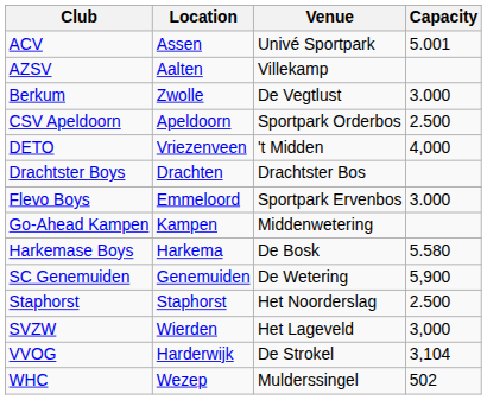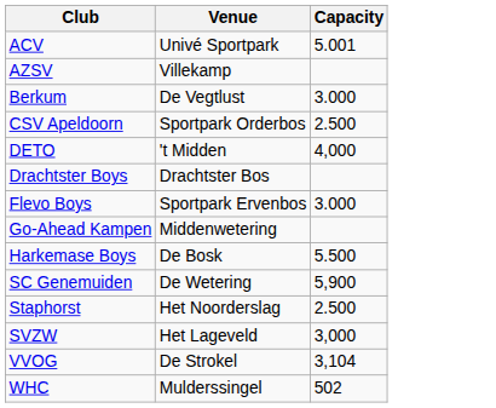 <table class="wikitable sortable">
 <tr>
 <th>Club</th>
-<th>Location</th>
 <th>Venue</th>
 <th>Capacity</th>
 </tr>
 <tr>
 <td><a href='#'>ACV</a></td>
-<td><a href='#'>Assen</a></td>
 <td>Univé Sportpark</td>
 <td>5.001</td>
 </tr>
 <tr>
 <td><a href='#'>AZSV</a></td>
-<td><a href='#'>Aalten</a></td>
 <td>Villekamp</td>
 <td></td>
 </tr>
 <tr>
 <td><a href='#'>Berkum</a></td>
-<td><a href='#'>Zwolle</a></td>
 <td>De Vegtlust</td>
 <td>3.000</td>
 </tr>
 <tr>
 <td><a href='#'>CSV Apeldoorn</a></td>
-<td><a href='#'>Apeldoorn</a></td>
 <td>Sportpark Orderbos</td>
 <td>2.500</td>
 </tr>
 <tr>
 <td><a href='#'>DETO</a></td>
-<td><a href='#'>Vriezenveen</a></td>
 <td>'t Midden</td>
 <td>4,000</td>
 </tr>
 <tr>
 <td><a href='#'>Drachtster Boys</a></td>
-<td><a href='#'>Drachten</a></td>
 <td>Drachtster Bos</td>
 <td></td>
 </tr>
 <tr>
 <td><a href='#'>Flevo Boys</a></td>
-<td><a href='#'>Emmeloord</a></td>
 <td>Sportpark Ervenbos</td>
 <td>3.000</td>
 </tr>
 <tr>
 <td><a href='#'>Go-Ahead Kampen</a></td>
-<td><a href='#'>Kampen</a></td>
 <td>Middenwetering</td>
 <td></td>
 </tr>
 <tr>
 <td><a href='#'>Harkemase Boys</a></td>
-<td><a href='#'>Harkema</a></td>
 <td>De Bosk</td>
-<td>5.580</td>
+<td>5.500</td>
 </tr>
 <tr>
 <td><a href='#'>SC Genemuiden</a></td>
-<td><a href='#'>Genemuiden</a></td>
 <td>De Wetering</td>
 <td>5,900</td>
 </tr>
 <tr>
-<td><a href='#'>Staphorst</a></td>
 <td><a href='#'>Staphorst</a></td>
 <td>Het Noorderslag</td>
 <td>2.500</td>
 </tr>
 <tr>
 <td><a href='#'>SVZW</a></td>
-<td><a href='#'>Wierden</a></td>
 <td>Het Lageveld</td>
 <td>3,000</td>
 </tr>
 <tr>
 <td><a href='#'>VVOG</a></td>
-<td><a href='#'>Harderwijk</a></td>
 <td>De Strokel</td>
 <td>3,104</td>
 </tr>
 <tr>
 <td><a href='#'>WHC</a></td>
-<td><a href='#'>Wezep</a></td>
 <td>Mulderssingel</td>
 <td>502</td>
 </tr>
 </table>
